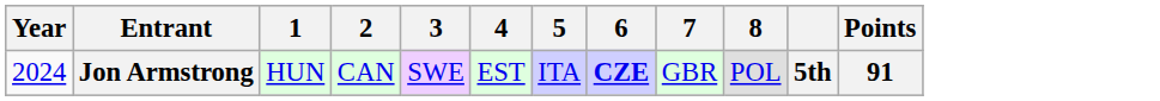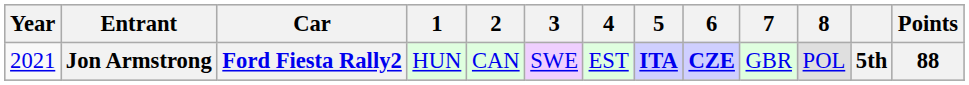 <table class="wikitable" border="1" style="text-align:center; font-size:90%;">
 <tr>
 <th>Year</th>
 <th>Entrant</th>
+<th>Car</th>
 <th>1</th>
 <th>2</th>
 <th>3</th>
 <th>4</th>
 <th>5</th>
 <th>6</th>
 <th>7</th>
 <th>8</th>
 <th></th>
 <th>Points</th>
 </tr>
 <tr>
-<td><a href='#'>2024</a></td>
+<td><a href='#'>2021</a></td>
 <th>Jon Armstrong</th>
+<th><a href='#'>Ford Fiesta Rally2</a></th>
 <td style="background:#DFFFDF"><a href='#'>HUN</a><br></td>
 <td style="background:#DFFFDF"><a href='#'>CAN</a><br></td>
 <td style="background:#EFCFFF"><a href='#'>SWE</a><br></td>
 <td style="background:#DFFFDF"><a href='#'>EST</a><br></td>
-<td style="background:#CFCFFF"><a href='#'>ITA</a><br></td>
+<td style="background:#CFCFFF"><strong><a href='#'>ITA</a><br></strong></td>
 <td style="background:#CFCFFF"><strong><a href='#'>CZE</a><br></strong></td>
 <td style="background:#DFFFDF"><a href='#'>GBR</a><br></td>
 <td style="background:#DFDFDF"><a href='#'>POL</a><br></td>
 <th>5th</th>
-<th>91</th>
+<th>88</th>
 </tr>
 </table>
